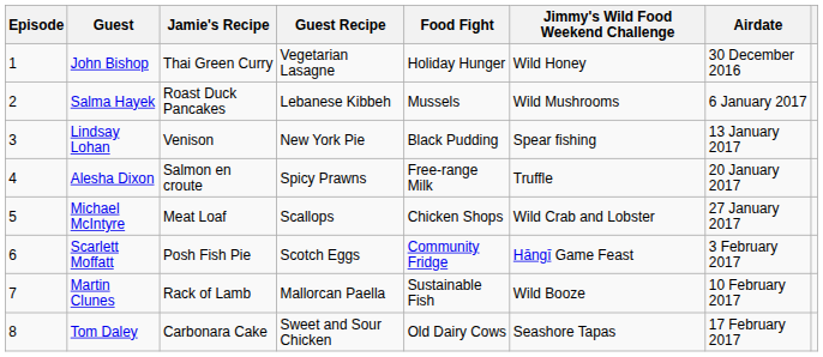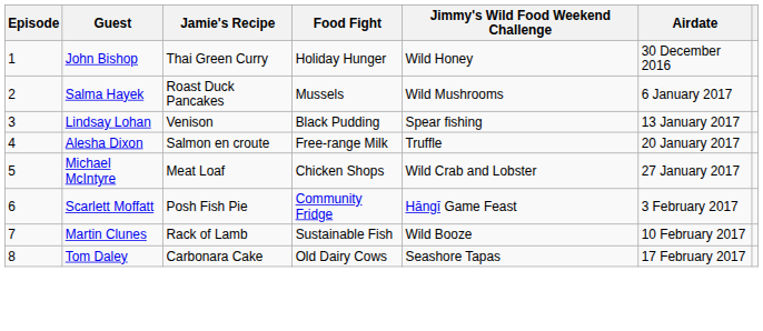 <table class="wikitable" style="font-size:95%;">
 <tr>
 <th>Episode</th>
 <th>Guest</th>
 <th>Jamie's Recipe</th>
-<th>Guest Recipe</th>
 <th>Food Fight</th>
 <th>Jimmy's Wild Food Weekend Challenge</th>
 <th>Airdate</th>
 <th></th>
 </tr>
 <tr>
 <td>1</td>
 <td><a href='#'>John Bishop</a></td>
 <td>Thai Green Curry</td>
-<td>Vegetarian Lasagne</td>
 <td>Holiday Hunger</td>
 <td>Wild Honey</td>
 <td>30 December 2016</td>
 <td></td>
 </tr>
 <tr>
 <td>2</td>
 <td><a href='#'>Salma Hayek</a></td>
 <td>Roast Duck Pancakes</td>
-<td>Lebanese Kibbeh</td>
 <td>Mussels</td>
 <td>Wild Mushrooms</td>
 <td>6 January 2017</td>
 <td></td>
 </tr>
 <tr>
 <td>3</td>
 <td><a href='#'>Lindsay Lohan</a></td>
 <td>Venison</td>
-<td>New York Pie</td>
 <td>Black Pudding</td>
 <td>Spear fishing</td>
 <td>13 January 2017</td>
 <td></td>
 </tr>
 <tr>
 <td>4</td>
 <td><a href='#'>Alesha Dixon</a></td>
 <td>Salmon en croute</td>
-<td>Spicy Prawns</td>
 <td>Free-range Milk</td>
 <td>Truffle</td>
 <td>20 January 2017</td>
 <td></td>
 </tr>
 <tr>
 <td>5</td>
 <td><a href='#'>Michael McIntyre</a></td>
 <td>Meat Loaf</td>
-<td>Scallops</td>
 <td>Chicken Shops</td>
 <td>Wild Crab and Lobster</td>
 <td>27 January 2017</td>
 <td></td>
 </tr>
 <tr>
 <td>6</td>
 <td><a href='#'>Scarlett Moffatt</a></td>
 <td>Posh Fish Pie</td>
-<td>Scotch Eggs</td>
 <td><a href='#'>Community Fridge</a></td>
 <td><a href='#'>Hāngī</a> Game Feast</td>
 <td>3 February 2017</td>
 <td></td>
 </tr>
 <tr>
 <td>7</td>
 <td><a href='#'>Martin Clunes</a></td>
 <td>Rack of Lamb</td>
-<td>Mallorcan Paella</td>
 <td>Sustainable Fish</td>
 <td>Wild Booze</td>
 <td>10 February 2017</td>
 <td></td>
 </tr>
 <tr>
 <td>8</td>
 <td><a href='#'>Tom Daley</a></td>
 <td>Carbonara Cake</td>
-<td>Sweet and Sour Chicken</td>
 <td>Old Dairy Cows</td>
 <td>Seashore Tapas</td>
 <td>17 February 2017</td>
 <td></td>
 </tr>
 </table>
